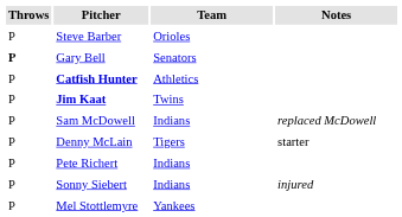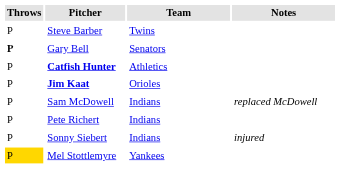 <table border="0" cellspacing="3" cellpadding="3">
 <tr style="background: #e3e3e3;">
 <th width="50">Throws</th>
 <th width="115">Pitcher</th>
 <th width="150">Team</th>
 <th width="150">Notes</th>
 </tr>
 <tr>
 <td>P</td>
 <td><a href='#'>Steve Barber</a></td>
-<td><a href='#'>Orioles</a></td>
+<td><a href='#'>Twins</a></td>
 <td></td>
 </tr>
 <tr>
 <td><strong>P</strong></td>
 <td><a href='#'>Gary Bell</a></td>
 <td><a href='#'>Senators</a></td>
 <td></td>
 </tr>
 <tr>
 <td>P</td>
 <td><strong><a href='#'>Catfish Hunter</a></strong></td>
 <td><a href='#'>Athletics</a></td>
 <td></td>
 </tr>
 <tr>
 <td>P</td>
 <td><strong><a href='#'>Jim Kaat</a></strong></td>
-<td><a href='#'>Twins</a></td>
+<td><a href='#'>Orioles</a></td>
 <td></td>
 </tr>
 <tr>
 <td>P</td>
 <td><a href='#'>Sam McDowell</a></td>
 <td><a href='#'>Indians</a></td>
 <td><em>replaced McDowell</em></td>
-</tr>
-<tr>
-<td>P</td>
-<td><a href='#'>Denny McLain</a></td>
-<td><a href='#'>Tigers</a></td>
-<td>starter</td>
 </tr>
 <tr>
 <td>P</td>
 <td><a href='#'>Pete Richert</a></td>
 <td><a href='#'>Indians</a></td>
 <td></td>
 </tr>
 <tr>
 <td>P</td>
 <td><a href='#'>Sonny Siebert</a></td>
 <td><a href='#'>Indians</a></td>
 <td><em>injured</em></td>
 </tr>
 <tr>
-<td>P</td>
+<td style="background: gold;">P</td>
 <td><a href='#'>Mel Stottlemyre</a></td>
 <td><a href='#'>Yankees</a></td>
 <td></td>
 </tr>
 </table>
